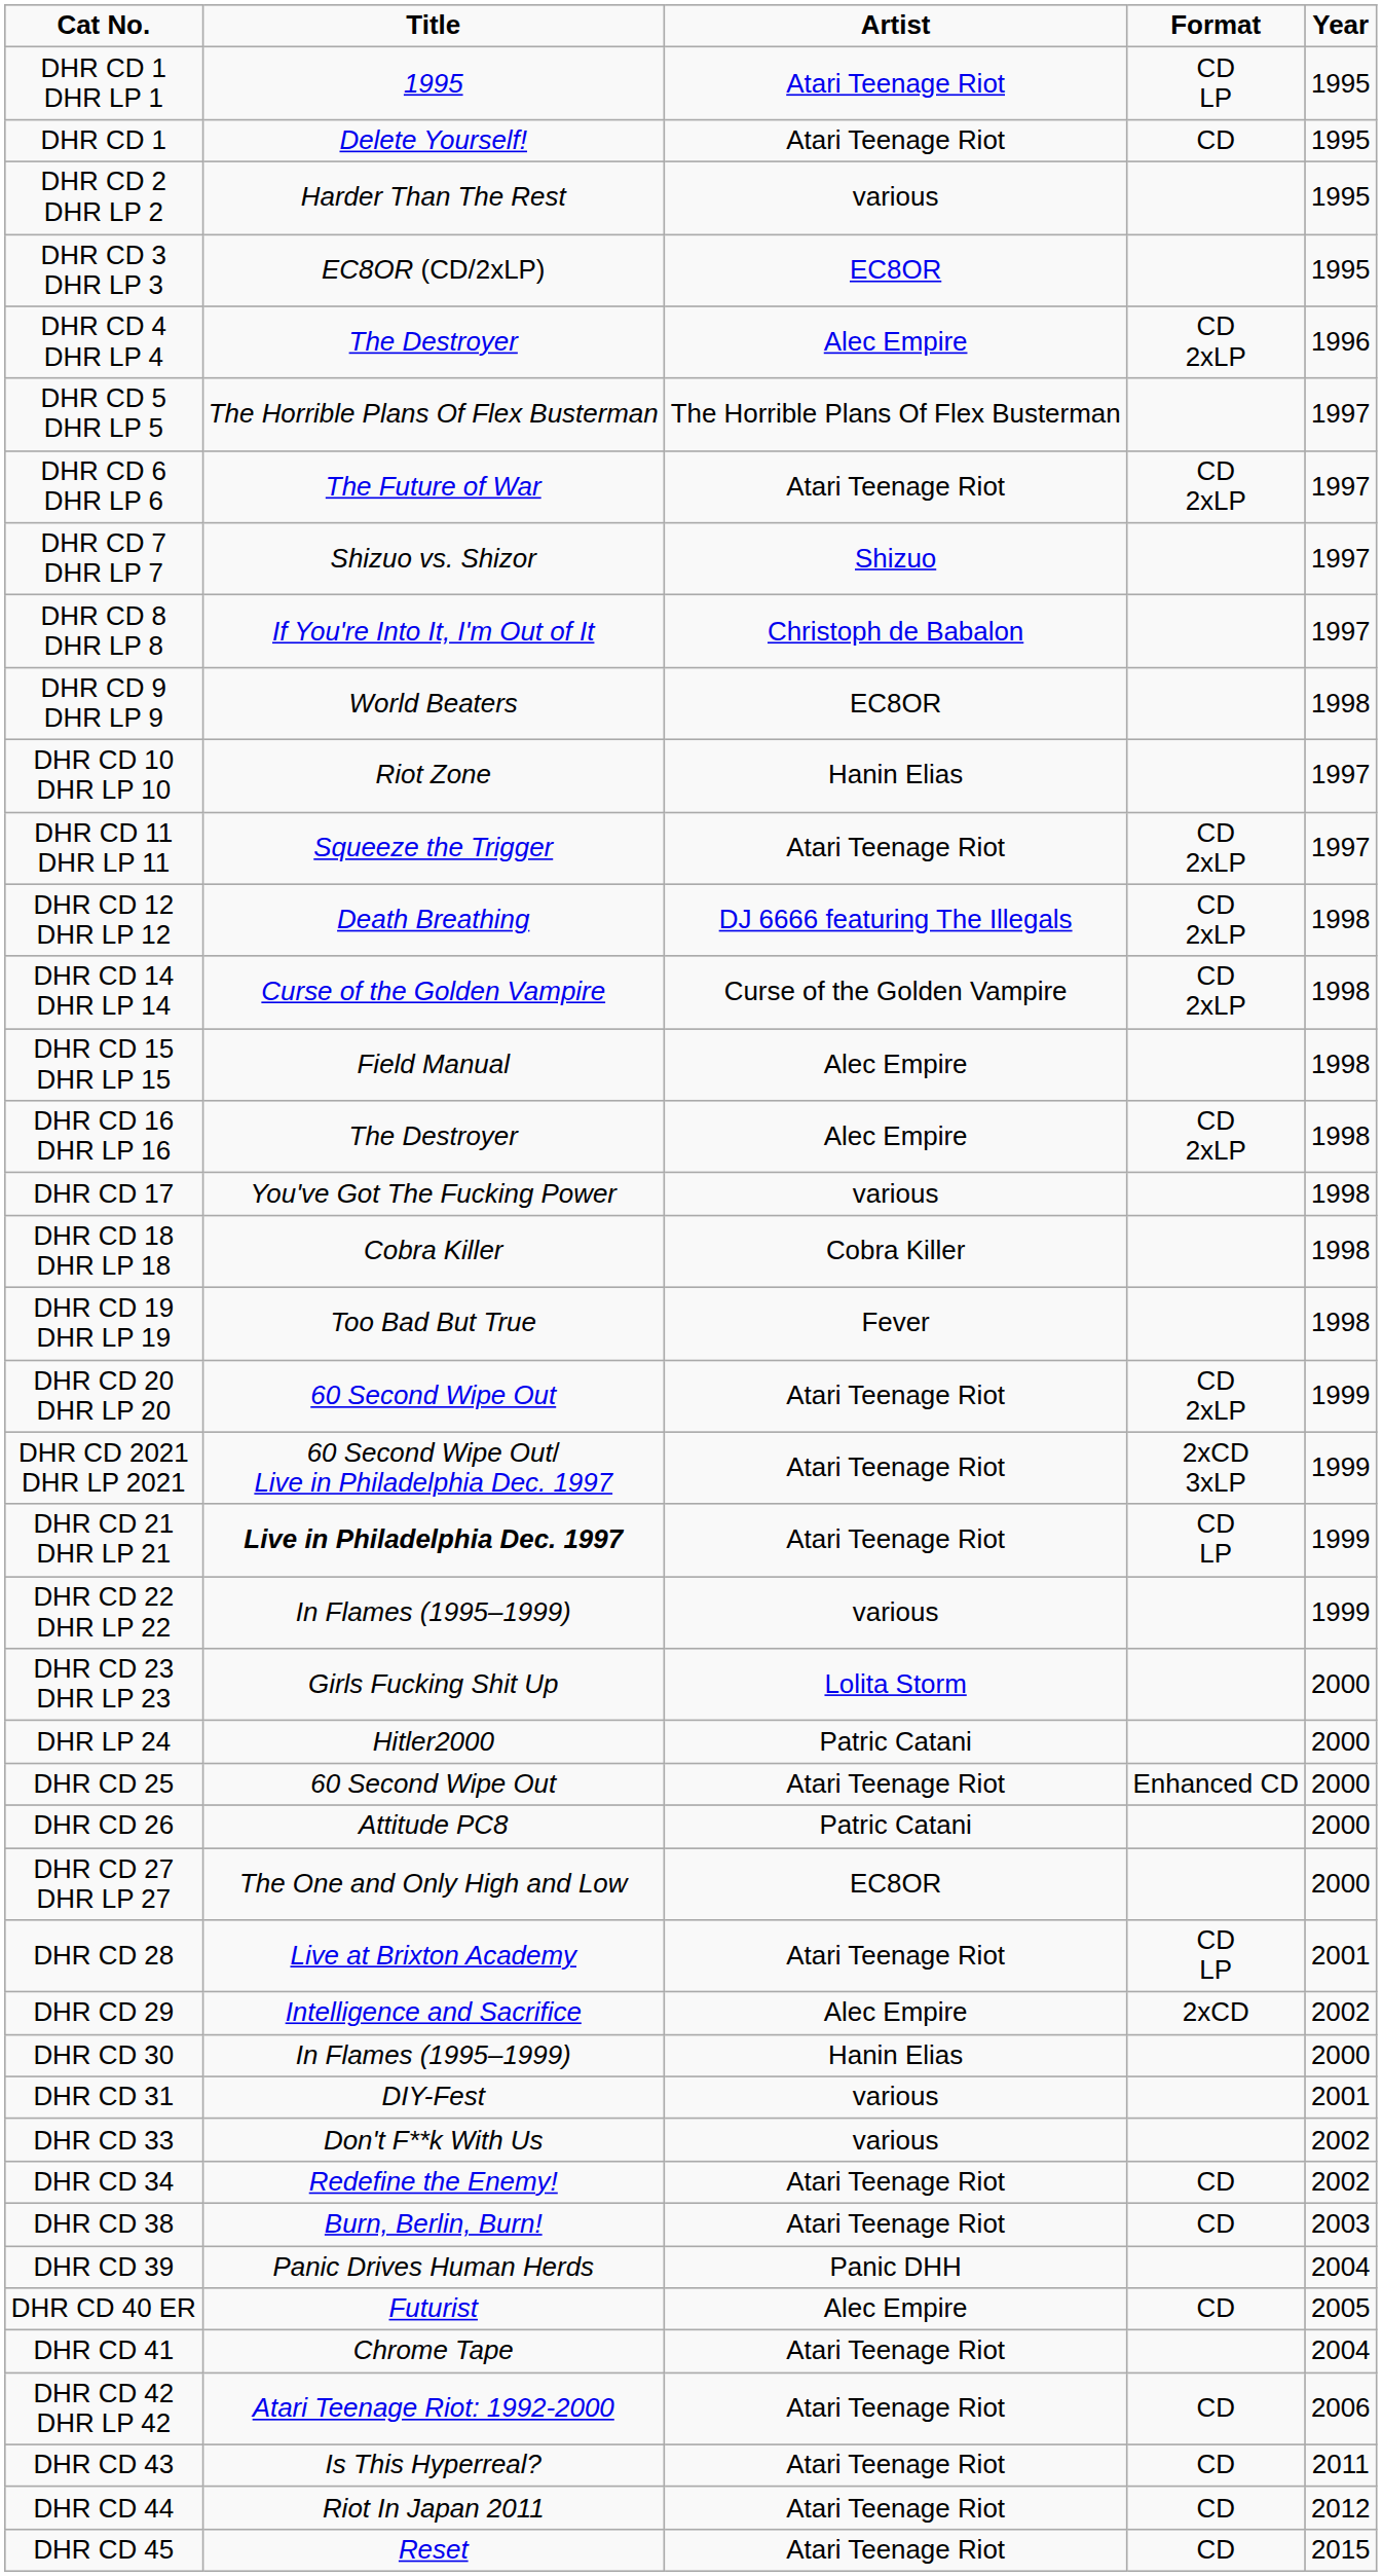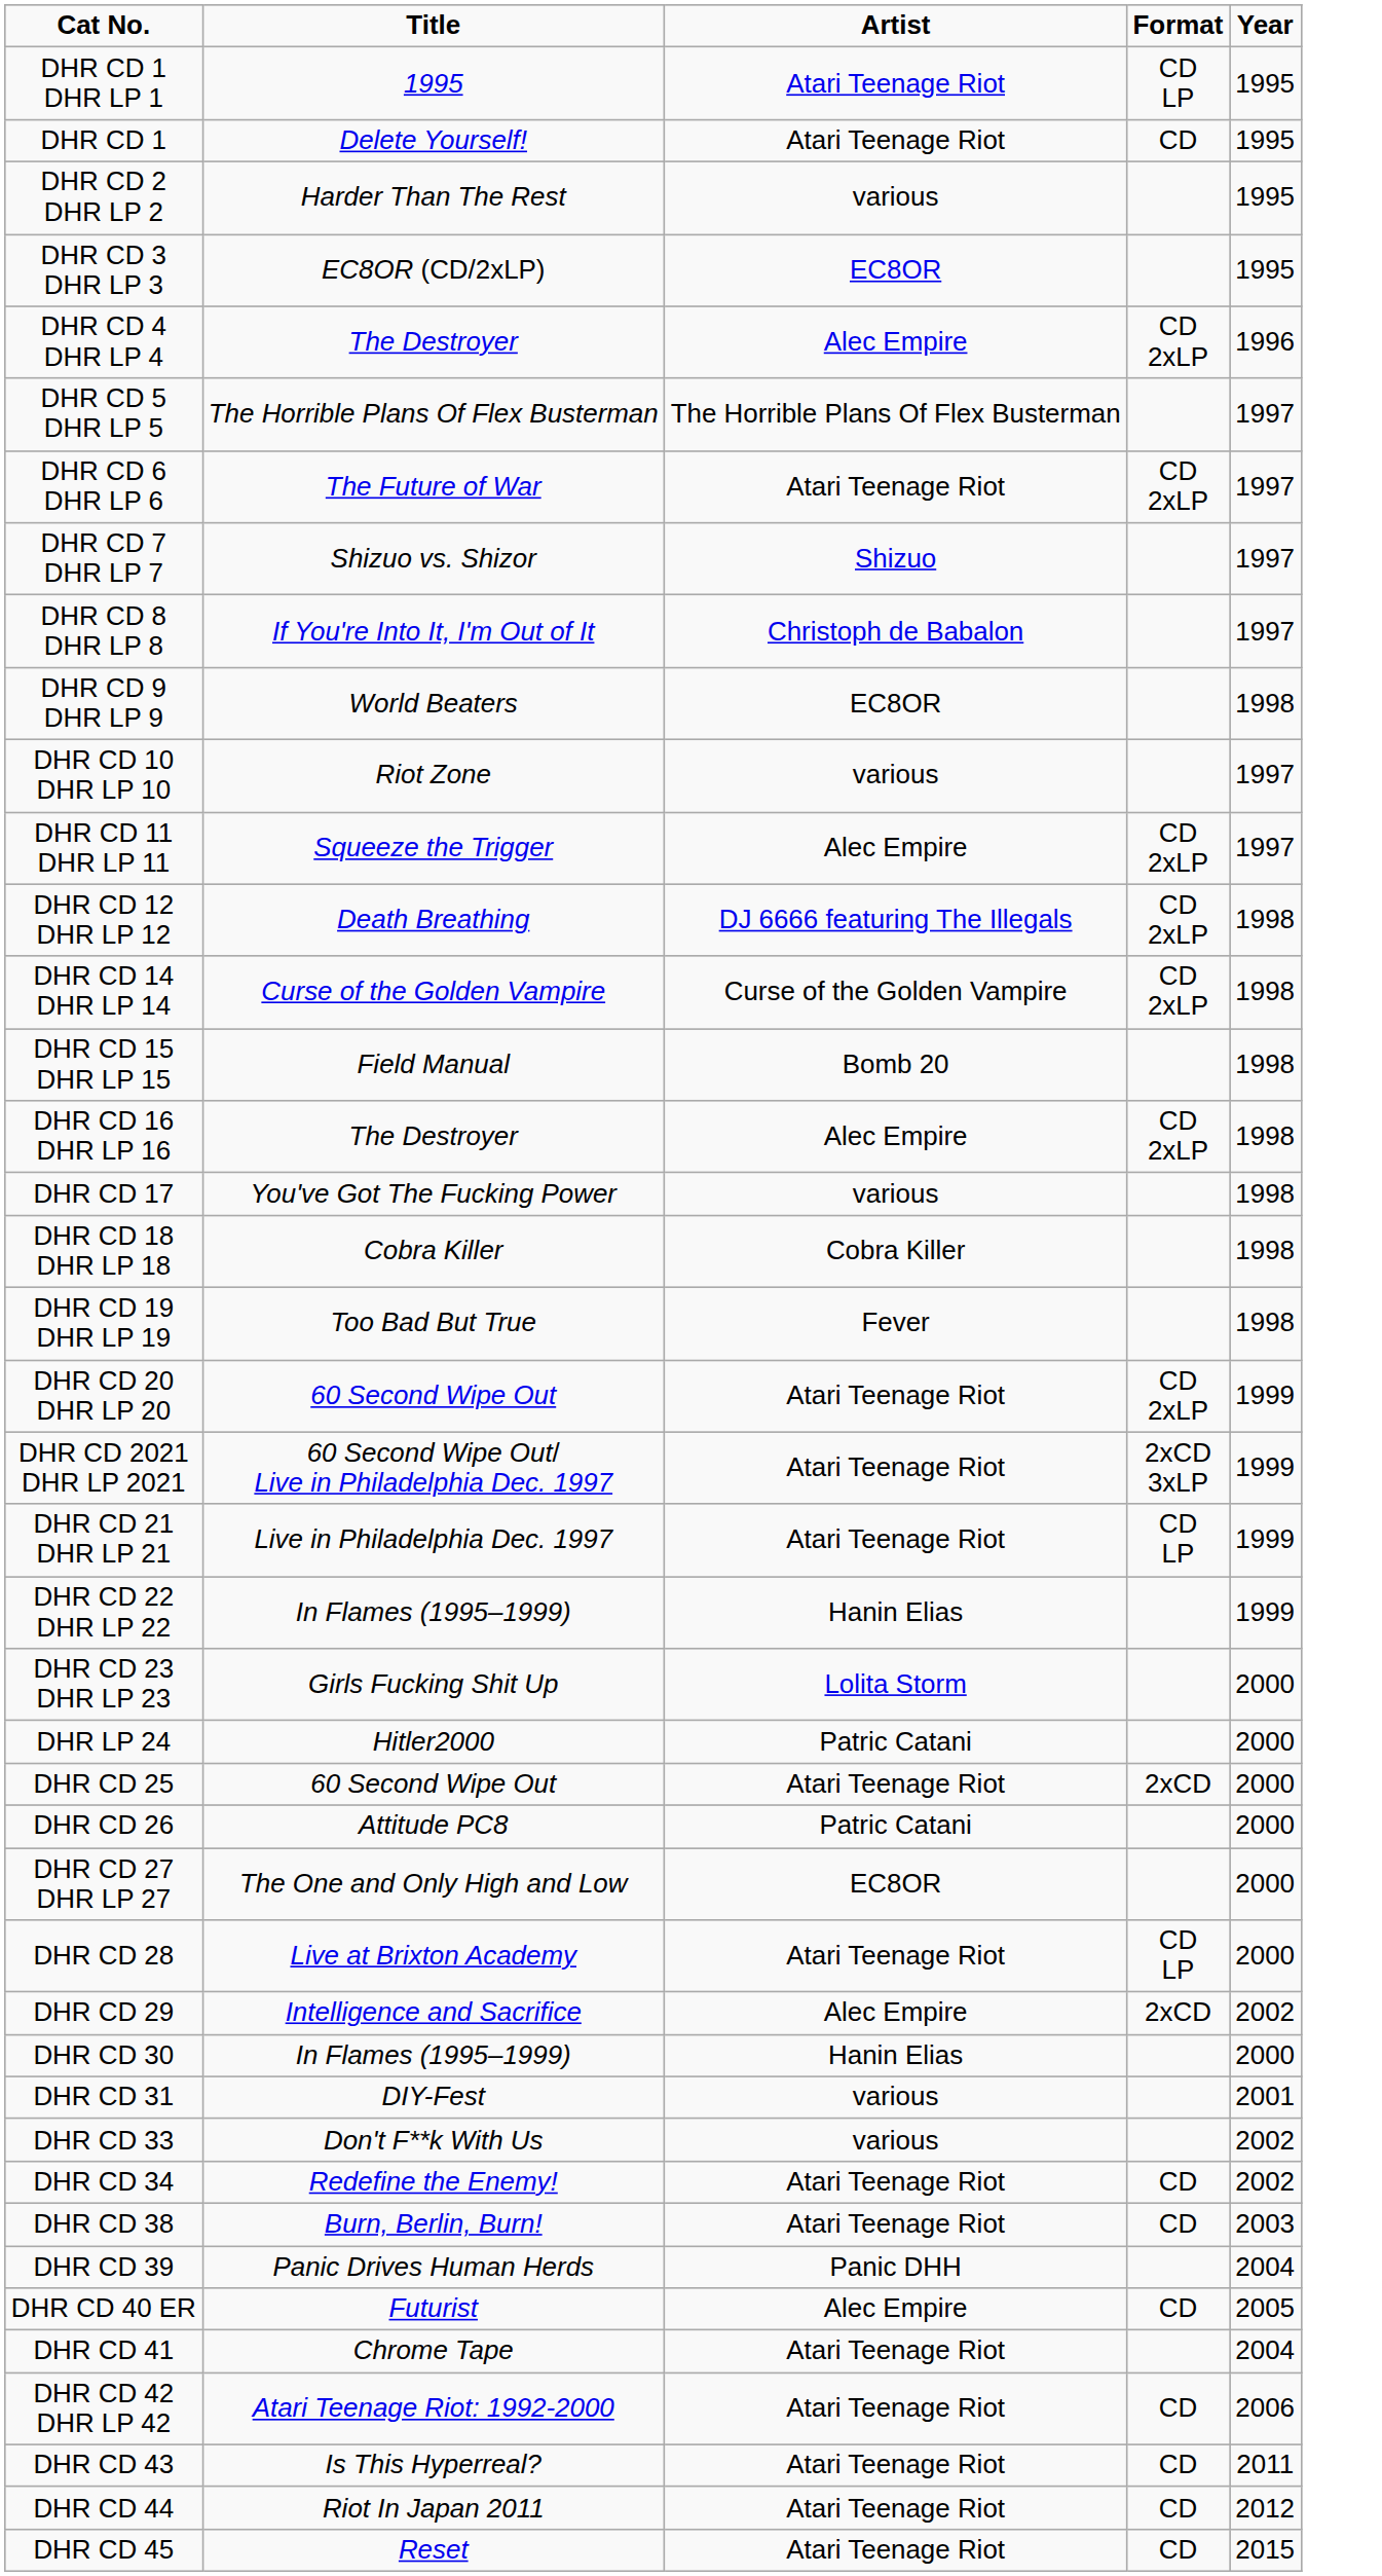 <table class="wikitable" style="text-align:center">
 <tr>
 <td><strong>Cat No.</strong></td>
 <td><strong>Title</strong></td>
 <td><strong>Artist</strong></td>
 <td><strong>Format</strong></td>
 <td><strong>Year</strong></td>
 </tr>
 <tr>
 <td>DHR CD 1<br>DHR LP 1</td>
 <td><em><a href='#'>1995</a></em></td>
 <td><a href='#'>Atari Teenage Riot</a></td>
 <td>CD<br>LP</td>
 <td>1995</td>
 </tr>
 <tr>
 <td>DHR CD 1</td>
 <td><em><a href='#'>Delete Yourself!</a></em></td>
 <td>Atari Teenage Riot</td>
 <td>CD</td>
 <td>1995</td>
 </tr>
 <tr>
 <td>DHR CD 2<br>DHR LP 2</td>
 <td><em>Harder Than The Rest</em></td>
 <td>various</td>
 <td><br></td>
 <td>1995</td>
 </tr>
 <tr>
 <td>DHR CD 3<br>DHR LP 3</td>
 <td><em>EC8OR</em> (CD/2xLP)</td>
 <td><a href='#'>EC8OR</a></td>
 <td><br></td>
 <td>1995</td>
 </tr>
 <tr>
 <td>DHR CD 4<br>DHR LP 4</td>
 <td><em><a href='#'>The Destroyer</a></em></td>
 <td><a href='#'>Alec Empire</a></td>
 <td>CD<br>2xLP</td>
 <td>1996</td>
 </tr>
 <tr>
 <td>DHR CD 5<br>DHR LP 5</td>
 <td><em>The Horrible Plans Of Flex Busterman</em></td>
 <td>The Horrible Plans Of Flex Busterman</td>
 <td><br></td>
 <td>1997</td>
 </tr>
 <tr>
 <td>DHR CD 6<br>DHR LP 6</td>
 <td><em><a href='#'>The Future of War</a></em></td>
 <td>Atari Teenage Riot</td>
 <td>CD<br>2xLP</td>
 <td>1997</td>
 </tr>
 <tr>
 <td>DHR CD 7<br>DHR LP 7</td>
 <td><em>Shizuo vs. Shizor</em></td>
 <td><a href='#'>Shizuo</a></td>
 <td><br></td>
 <td>1997</td>
 </tr>
 <tr>
 <td>DHR CD 8<br>DHR LP 8</td>
 <td><em><a href='#'>If You're Into It, I'm Out of It</a></em></td>
 <td><a href='#'>Christoph de Babalon</a></td>
 <td><br></td>
 <td>1997</td>
 </tr>
 <tr>
 <td>DHR CD 9<br>DHR LP 9</td>
 <td><em>World Beaters</em></td>
 <td>EC8OR</td>
 <td><br></td>
 <td>1998</td>
 </tr>
 <tr>
 <td>DHR CD 10<br>DHR LP 10</td>
 <td><em>Riot Zone</em></td>
-<td>Hanin Elias</td>
+<td>various</td>
 <td><br></td>
 <td>1997</td>
 </tr>
 <tr>
 <td>DHR CD 11<br>DHR LP 11</td>
 <td><em><a href='#'>Squeeze the Trigger</a></em></td>
-<td>Atari Teenage Riot</td>
+<td>Alec Empire</td>
 <td>CD<br>2xLP</td>
 <td>1997</td>
 </tr>
 <tr>
 <td>DHR CD 12<br>DHR LP 12</td>
 <td><em><a href='#'>Death Breathing</a></em></td>
 <td><a href='#'>DJ 6666 featuring The Illegals</a></td>
 <td>CD<br>2xLP</td>
 <td>1998</td>
 </tr>
 <tr>
 <td>DHR CD 14<br>DHR LP 14</td>
 <td><em><a href='#'>Curse of the Golden Vampire</a></em></td>
 <td>Curse of the Golden Vampire</td>
 <td>CD<br>2xLP</td>
 <td>1998</td>
 </tr>
 <tr>
 <td>DHR CD 15<br>DHR LP 15</td>
 <td><em>Field Manual</em></td>
-<td>Alec Empire</td>
+<td>Bomb 20</td>
 <td><br></td>
 <td>1998</td>
 </tr>
 <tr>
 <td>DHR CD 16<br>DHR LP 16</td>
 <td><em>The Destroyer</em></td>
 <td>Alec Empire</td>
 <td>CD<br>2xLP</td>
 <td>1998</td>
 </tr>
 <tr>
 <td>DHR CD 17</td>
 <td><em>You've Got The Fucking Power</em></td>
 <td>various</td>
 <td></td>
 <td>1998</td>
 </tr>
 <tr>
 <td>DHR CD 18<br>DHR LP 18</td>
 <td><em>Cobra Killer</em></td>
 <td>Cobra Killer</td>
 <td><br></td>
 <td>1998</td>
 </tr>
 <tr>
 <td>DHR CD 19<br>DHR LP 19</td>
 <td><em>Too Bad But True</em></td>
 <td>Fever</td>
 <td><br></td>
 <td>1998</td>
 </tr>
 <tr>
 <td>DHR CD 20<br>DHR LP 20</td>
 <td><em><a href='#'>60 Second Wipe Out</a></em></td>
 <td>Atari Teenage Riot</td>
 <td>CD<br>2xLP</td>
 <td>1999</td>
 </tr>
 <tr>
 <td>DHR CD 2021<br>DHR LP 2021</td>
 <td><em>60 Second Wipe Out</em>/<br><em><a href='#'>Live in Philadelphia Dec. 1997</a></em></td>
 <td>Atari Teenage Riot</td>
 <td>2xCD<br>3xLP</td>
 <td>1999</td>
 </tr>
 <tr>
 <td>DHR CD 21<br>DHR LP 21</td>
-<td><strong><em>Live in Philadelphia Dec. 1997</em></strong></td>
+<td><em>Live in Philadelphia Dec. 1997</em></td>
 <td>Atari Teenage Riot</td>
 <td>CD<br>LP</td>
 <td>1999</td>
 </tr>
 <tr>
 <td>DHR CD 22<br>DHR LP 22</td>
 <td><em>In Flames (1995–1999)</em></td>
-<td>various</td>
+<td>Hanin Elias</td>
 <td><br></td>
 <td>1999</td>
 </tr>
 <tr>
 <td>DHR CD 23<br>DHR LP 23</td>
 <td><em>Girls Fucking Shit Up</em></td>
 <td><a href='#'>Lolita Storm</a></td>
 <td><br></td>
 <td>2000</td>
 </tr>
 <tr>
 <td>DHR LP 24</td>
 <td><em>Hitler2000</em></td>
 <td>Patric Catani</td>
 <td></td>
 <td>2000</td>
 </tr>
 <tr>
 <td>DHR CD 25</td>
 <td><em>60 Second Wipe Out</em></td>
 <td>Atari Teenage Riot</td>
-<td>Enhanced CD</td>
+<td>2xCD</td>
 <td>2000</td>
 </tr>
 <tr>
 <td>DHR CD 26</td>
 <td><em>Attitude PC8</em></td>
 <td>Patric Catani</td>
 <td></td>
 <td>2000</td>
 </tr>
 <tr>
 <td>DHR CD 27<br>DHR LP 27</td>
 <td><em>The One and Only High and Low</em></td>
 <td>EC8OR</td>
 <td><br></td>
 <td>2000</td>
 </tr>
 <tr>
 <td>DHR CD 28</td>
 <td><em><a href='#'>Live at Brixton Academy</a></em></td>
 <td>Atari Teenage Riot</td>
 <td>CD<br>LP</td>
-<td>2001</td>
+<td>2000</td>
 </tr>
 <tr>
 <td>DHR CD 29</td>
 <td><em><a href='#'>Intelligence and Sacrifice</a></em></td>
 <td>Alec Empire</td>
 <td>2xCD</td>
 <td>2002</td>
 </tr>
 <tr>
 <td>DHR CD 30</td>
 <td><em>In Flames (1995–1999)</em></td>
 <td>Hanin Elias</td>
 <td></td>
 <td>2000</td>
 </tr>
 <tr>
 <td>DHR CD 31</td>
 <td><em>DIY-Fest</em></td>
 <td>various</td>
 <td></td>
 <td>2001</td>
 </tr>
 <tr>
 <td>DHR CD 33</td>
 <td><em>Don't F**k With Us</em></td>
 <td>various</td>
 <td></td>
 <td>2002</td>
 </tr>
 <tr>
 <td>DHR CD 34</td>
 <td><em><a href='#'>Redefine the Enemy!</a></em></td>
 <td>Atari Teenage Riot</td>
 <td>CD</td>
 <td>2002</td>
 </tr>
 <tr>
 <td>DHR CD 38</td>
 <td><em><a href='#'>Burn, Berlin, Burn!</a></em></td>
 <td>Atari Teenage Riot</td>
 <td>CD</td>
 <td>2003</td>
 </tr>
 <tr>
 <td>DHR CD 39</td>
 <td><em>Panic Drives Human Herds</em></td>
 <td>Panic DHH</td>
 <td></td>
 <td>2004</td>
 </tr>
 <tr>
 <td>DHR CD 40 ER</td>
 <td><em><a href='#'>Futurist</a></em></td>
 <td>Alec Empire</td>
 <td>CD</td>
 <td>2005</td>
 </tr>
 <tr>
 <td>DHR CD 41</td>
 <td><em>Chrome Tape</em></td>
 <td>Atari Teenage Riot</td>
 <td></td>
 <td>2004</td>
 </tr>
 <tr>
 <td>DHR CD 42<br>DHR LP 42</td>
 <td><em><a href='#'>Atari Teenage Riot: 1992-2000</a></em></td>
 <td>Atari Teenage Riot</td>
 <td>CD</td>
 <td>2006</td>
 </tr>
 <tr>
 <td>DHR CD 43</td>
 <td><em>Is This Hyperreal?</em></td>
 <td>Atari Teenage Riot</td>
 <td>CD</td>
 <td>2011</td>
 </tr>
 <tr>
 <td>DHR CD 44</td>
 <td><em>Riot In Japan 2011</em></td>
 <td>Atari Teenage Riot</td>
 <td>CD</td>
 <td>2012</td>
 </tr>
 <tr>
 <td>DHR CD 45</td>
 <td><em><a href='#'>Reset</a></em></td>
 <td>Atari Teenage Riot</td>
 <td>CD</td>
 <td>2015</td>
 </tr>
 </table>
